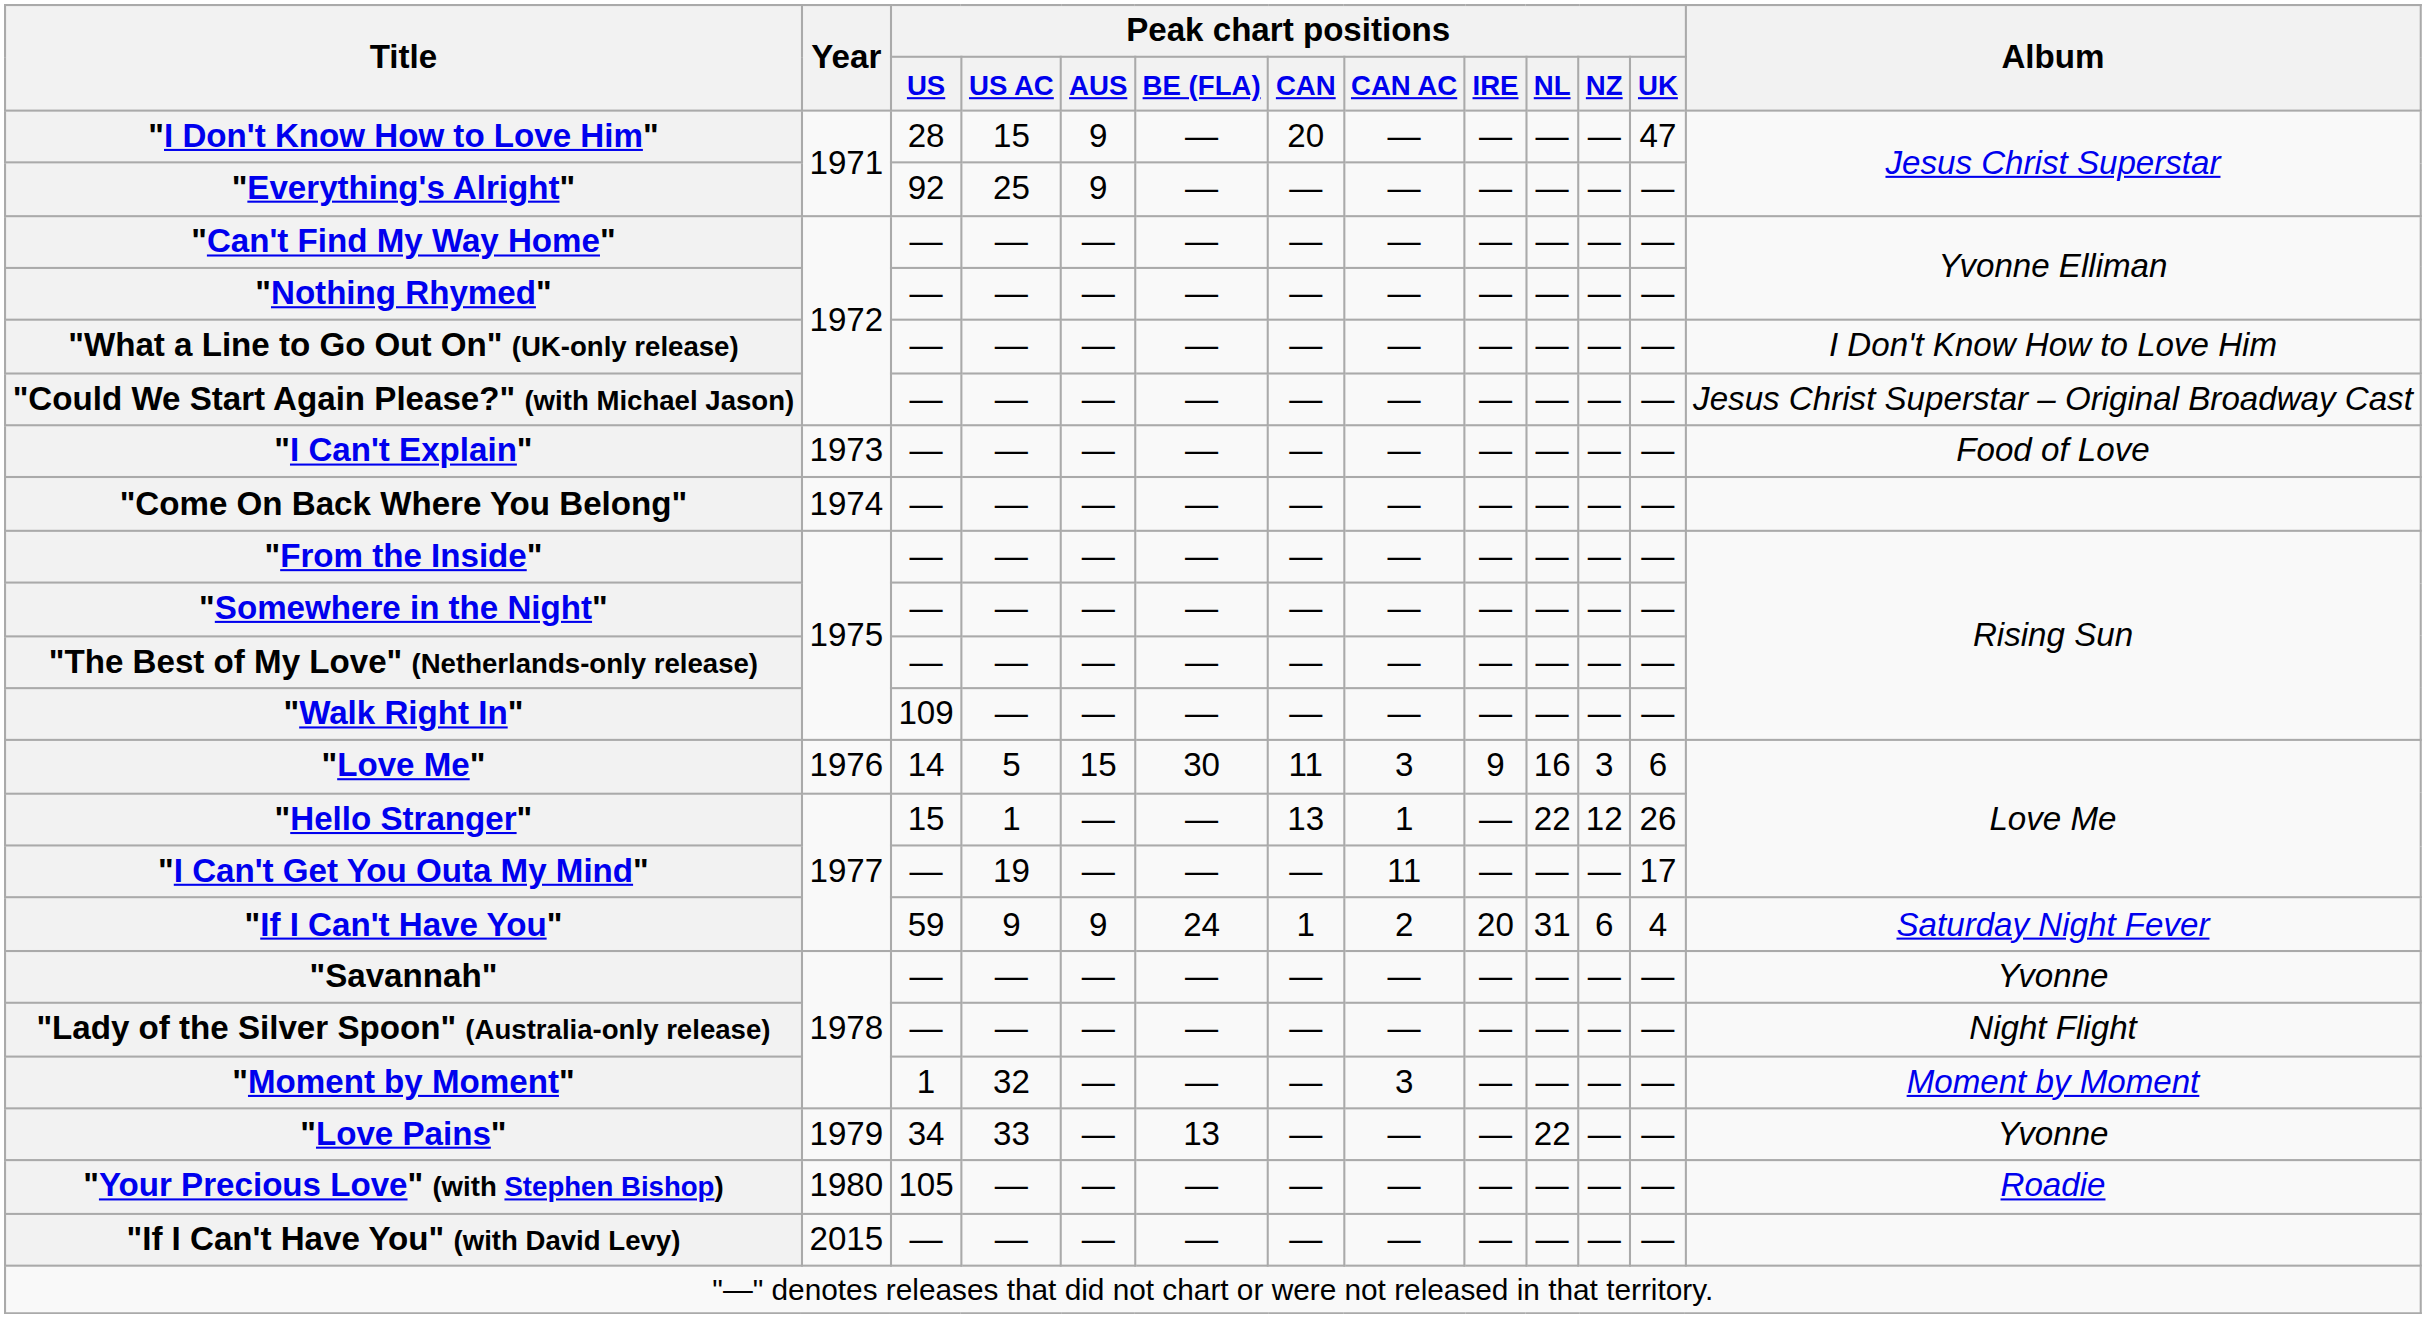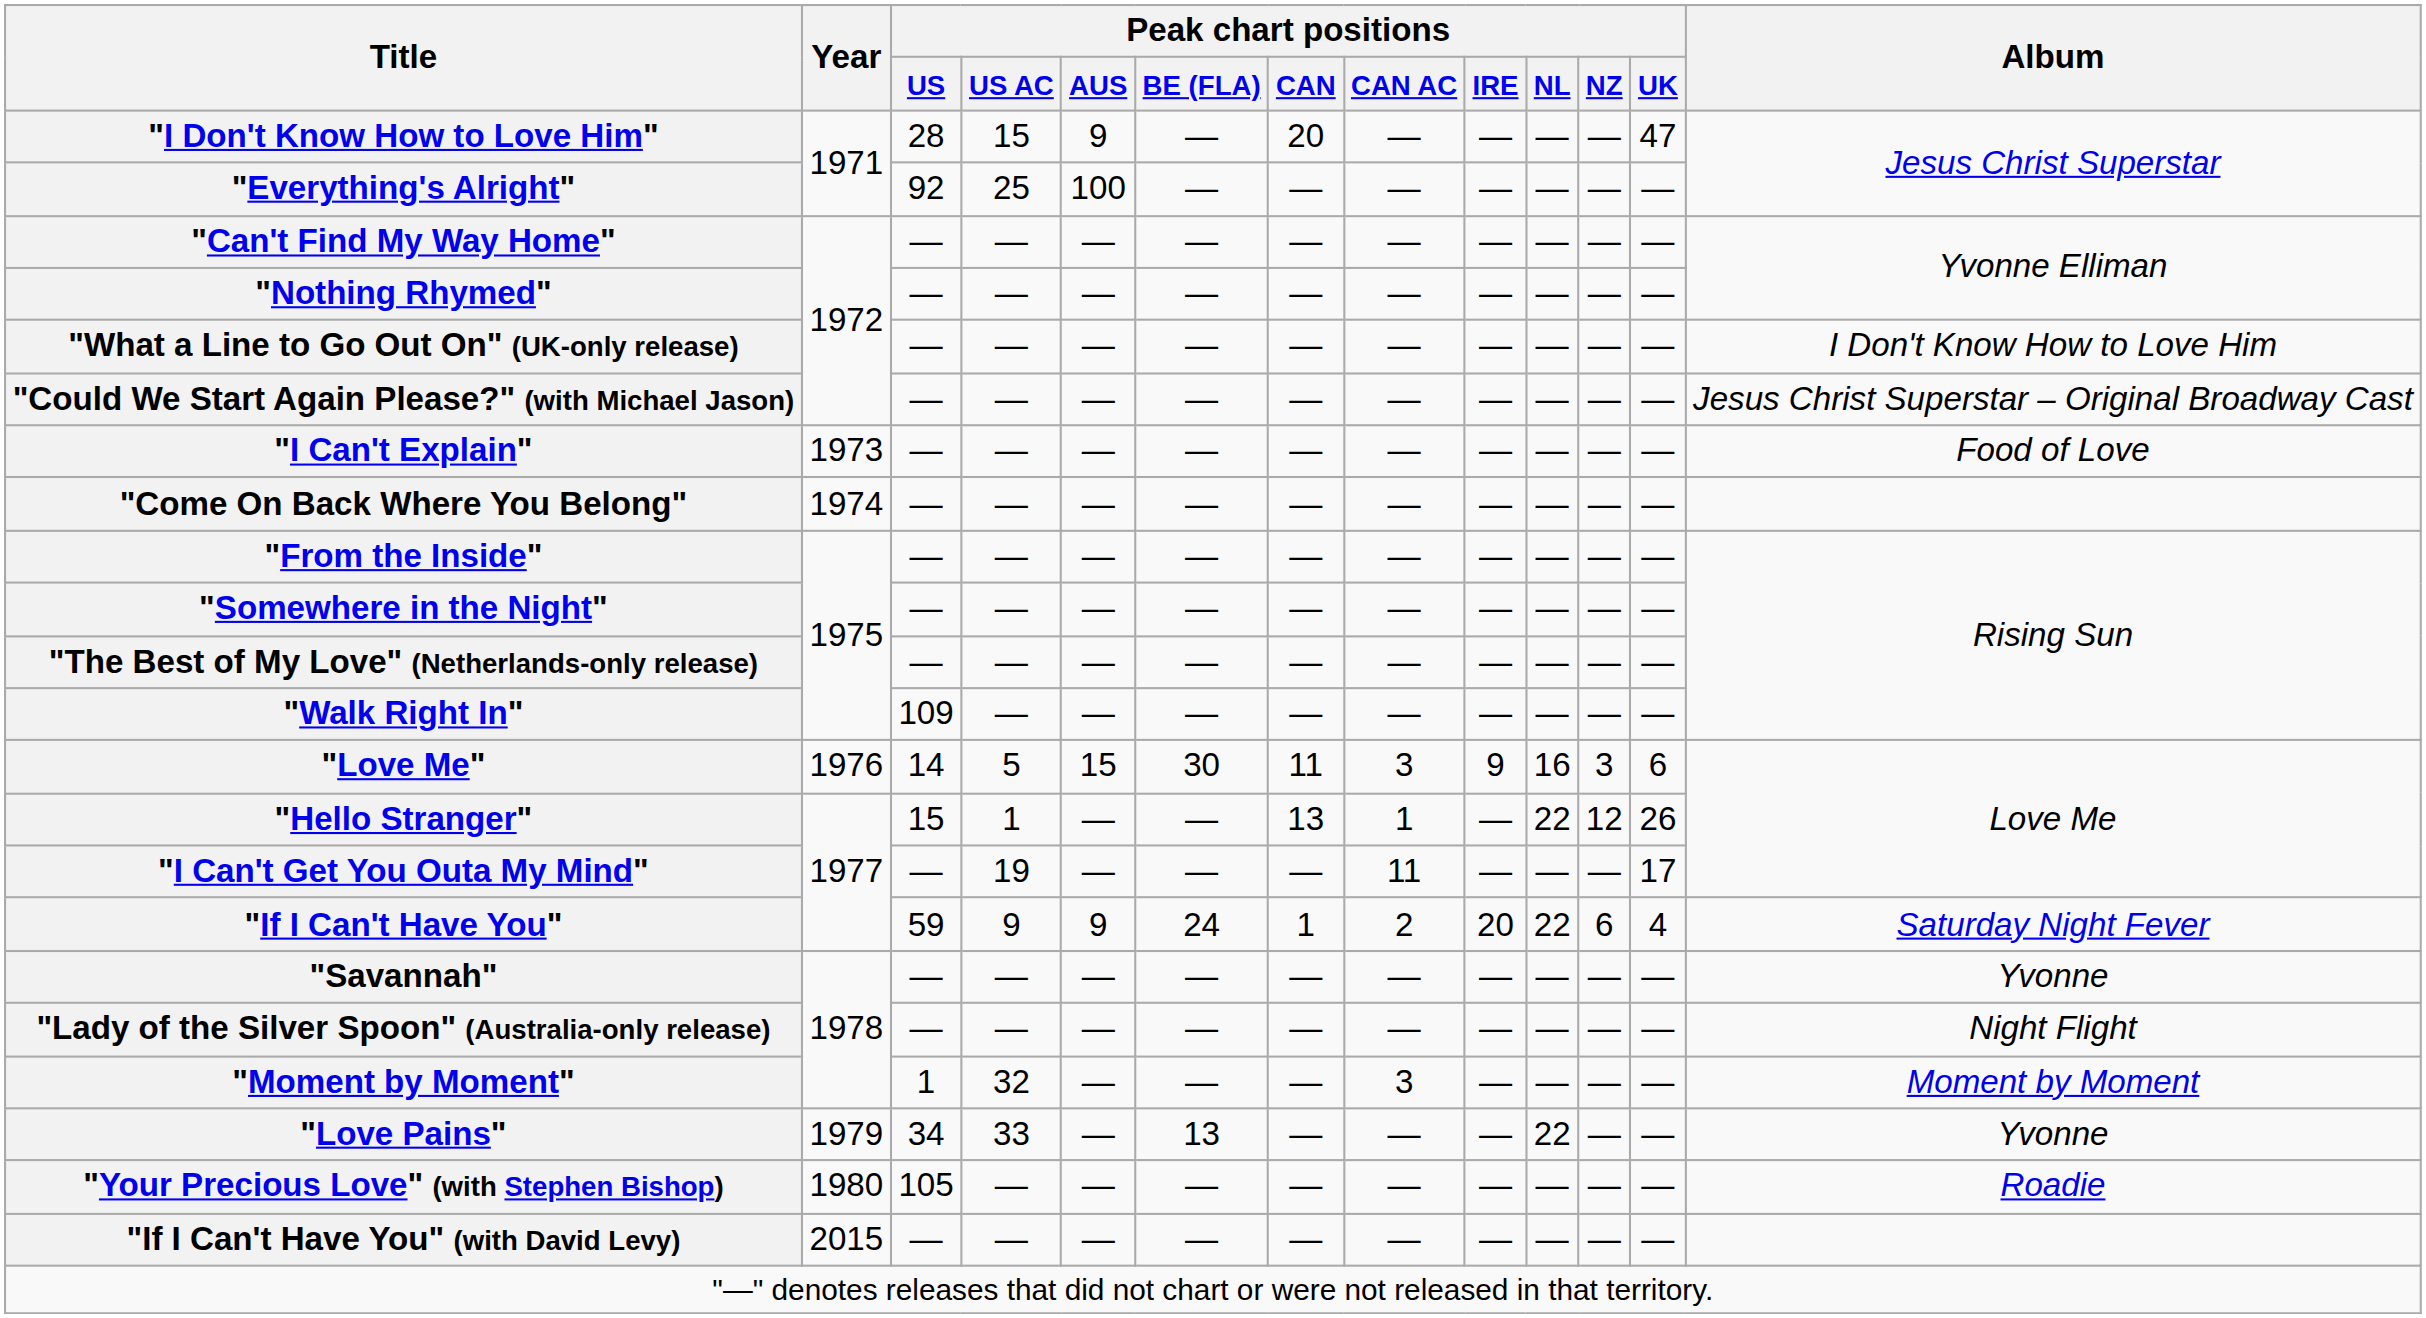 <table class="wikitable plainrowheaders" style="text-align:center;">
 <tr>
 <th rowspan="2">Title</th>
 <th rowspan="2">Year</th>
 <th colspan="10">Peak chart positions</th>
 <th rowspan="2">Album</th>
 </tr>
 <tr>
 <th scope="col"><small><a href='#'>US</a></small><br></th>
 <th><small><a href='#'>US AC</a></small><br></th>
 <th scope="col"><small><a href='#'>AUS</a></small><br></th>
 <th><small><a href='#'>BE (FLA)</a></small><br></th>
 <th><small><a href='#'>CAN</a></small><br></th>
 <th><small><a href='#'>CAN AC</a></small><br></th>
 <th><small><a href='#'>IRE</a></small><br></th>
 <th><small><a href='#'>NL</a></small><br></th>
 <th><small><a href='#'>NZ</a></small><br></th>
 <th><small><a href='#'>UK</a></small><br></th>
 </tr>
 <tr>
 <th scope="row">"<a href='#'>I Don't Know How to Love Him</a>"</th>
 <td rowspan="2">1971</td>
 <td>28</td>
 <td>15</td>
 <td>9</td>
 <td>—</td>
 <td>20</td>
 <td>—</td>
 <td>—</td>
 <td>—</td>
 <td>—</td>
 <td>47</td>
 <td rowspan="2"><em><a href='#'>Jesus Christ Superstar</a></em></td>
 </tr>
 <tr>
 <th scope="row">"<a href='#'>Everything's Alright</a>"</th>
 <td align="center">92</td>
 <td>25</td>
-<td>9</td>
+<td>100</td>
 <td>—</td>
 <td>—</td>
 <td>—</td>
 <td>—</td>
 <td>—</td>
 <td>—</td>
 <td>—</td>
 </tr>
 <tr>
 <th scope="row">"<a href='#'>Can't Find My Way Home</a>"</th>
 <td rowspan="4">1972</td>
 <td align="center">—</td>
 <td>—</td>
 <td>—</td>
 <td>—</td>
 <td>—</td>
 <td>—</td>
 <td>—</td>
 <td>—</td>
 <td>—</td>
 <td>—</td>
 <td rowspan="2"><em>Yvonne Elliman</em></td>
 </tr>
 <tr>
 <th scope="row">"<a href='#'>Nothing Rhymed</a>"</th>
 <td align="center">—</td>
 <td>—</td>
 <td>—</td>
 <td>—</td>
 <td>—</td>
 <td>—</td>
 <td>—</td>
 <td>—</td>
 <td>—</td>
 <td>—</td>
 </tr>
 <tr>
 <th scope="row">"What a Line to Go Out On" <small>(UK-only release)</small></th>
 <td align="center">—</td>
 <td>—</td>
 <td>—</td>
 <td>—</td>
 <td>—</td>
 <td>—</td>
 <td>—</td>
 <td>—</td>
 <td>—</td>
 <td>—</td>
 <td><em>I Don't Know How to Love Him</em></td>
 </tr>
 <tr>
 <th scope="row">"Could We Start Again Please?" <small>(with Michael Jason)</small></th>
 <td align="center">—</td>
 <td>—</td>
 <td>—</td>
 <td>—</td>
 <td>—</td>
 <td>—</td>
 <td>—</td>
 <td>—</td>
 <td>—</td>
 <td>—</td>
 <td><em>Jesus Christ Superstar – Original Broadway Cast</em></td>
 </tr>
 <tr>
 <th scope="row">"<a href='#'>I Can't Explain</a>"</th>
 <td>1973</td>
 <td align="center">—</td>
 <td>—</td>
 <td>—</td>
 <td>—</td>
 <td>—</td>
 <td>—</td>
 <td>—</td>
 <td>—</td>
 <td>—</td>
 <td>—</td>
 <td><em>Food of Love</em></td>
 </tr>
 <tr>
 <th scope="row">"Come On Back Where You Belong"</th>
 <td>1974</td>
 <td align="center">—</td>
 <td>—</td>
 <td>—</td>
 <td>—</td>
 <td>—</td>
 <td>—</td>
 <td>—</td>
 <td>—</td>
 <td>—</td>
 <td>—</td>
 <td></td>
 </tr>
 <tr>
 <th scope="row">"<a href='#'>From the Inside</a>"</th>
 <td rowspan="4">1975</td>
 <td>—</td>
 <td>—</td>
 <td>—</td>
 <td>—</td>
 <td>—</td>
 <td>—</td>
 <td>—</td>
 <td>—</td>
 <td>—</td>
 <td>—</td>
 <td rowspan="4"><em>Rising Sun</em></td>
 </tr>
 <tr>
 <th scope="row">"<a href='#'>Somewhere in the Night</a>"</th>
 <td align="center">—</td>
 <td>—</td>
 <td>—</td>
 <td>—</td>
 <td>—</td>
 <td>—</td>
 <td>—</td>
 <td>—</td>
 <td>—</td>
 <td>—</td>
 </tr>
 <tr>
 <th scope="row">"The Best of My Love" <small>(Netherlands-only release)</small></th>
 <td>—</td>
 <td>—</td>
 <td>—</td>
 <td>—</td>
 <td>—</td>
 <td>—</td>
 <td>—</td>
 <td>—</td>
 <td>—</td>
 <td>—</td>
 </tr>
 <tr>
 <th scope="row">"<a href='#'>Walk Right In</a>"</th>
 <td>109</td>
 <td>—</td>
 <td>—</td>
 <td>—</td>
 <td>—</td>
 <td>—</td>
 <td>—</td>
 <td>—</td>
 <td>—</td>
 <td>—</td>
 </tr>
 <tr>
 <th scope="row">"<a href='#'>Love Me</a>"</th>
 <td>1976</td>
 <td>14</td>
 <td>5</td>
 <td>15</td>
 <td>30</td>
 <td>11</td>
 <td>3</td>
 <td>9</td>
 <td>16</td>
 <td>3</td>
 <td>6</td>
 <td rowspan="3"><em>Love Me</em></td>
 </tr>
 <tr>
 <th scope="row">"<a href='#'>Hello Stranger</a>"</th>
 <td rowspan="3">1977</td>
 <td>15</td>
 <td>1</td>
 <td>—</td>
 <td>—</td>
 <td>13</td>
 <td>1</td>
 <td>—</td>
 <td>22</td>
 <td>12</td>
 <td>26</td>
 </tr>
 <tr>
 <th scope="row">"<a href='#'>I Can't Get You Outa My Mind</a>"</th>
 <td>—</td>
 <td>19</td>
 <td>—</td>
 <td>—</td>
 <td>—</td>
 <td>11</td>
 <td>—</td>
 <td>—</td>
 <td>—</td>
 <td>17</td>
 </tr>
 <tr>
 <th scope="row">"<a href='#'>If I Can't Have You</a>"</th>
 <td align="center">59</td>
 <td>9</td>
 <td>9</td>
 <td>24</td>
 <td>1</td>
 <td>2</td>
 <td>20</td>
-<td>31</td>
+<td>22</td>
 <td>6</td>
 <td>4</td>
 <td><em><a href='#'>Saturday Night Fever</a></em></td>
 </tr>
 <tr>
 <th scope="row">"Savannah"</th>
 <td rowspan="3">1978</td>
 <td align="center">—</td>
 <td>—</td>
 <td>—</td>
 <td>—</td>
 <td>—</td>
 <td>—</td>
 <td>—</td>
 <td>—</td>
 <td>—</td>
 <td>—</td>
 <td><em>Yvonne</em></td>
 </tr>
 <tr>
 <th scope="row">"Lady of the Silver Spoon" <small>(Australia-only release)</small></th>
 <td align="center">—</td>
 <td>—</td>
 <td>—</td>
 <td>—</td>
 <td>—</td>
 <td>—</td>
 <td>—</td>
 <td>—</td>
 <td>—</td>
 <td>—</td>
 <td><em>Night Flight</em></td>
 </tr>
 <tr>
 <th scope="row">"<a href='#'>Moment by Moment</a>"</th>
 <td align="center">1</td>
 <td>32</td>
 <td>—</td>
 <td>—</td>
 <td>—</td>
 <td>3</td>
 <td>—</td>
 <td>—</td>
 <td>—</td>
 <td>—</td>
 <td><em><a href='#'>Moment by Moment</a></em></td>
 </tr>
 <tr>
 <th scope="row">"<a href='#'>Love Pains</a>"</th>
 <td>1979</td>
 <td>34</td>
 <td>33</td>
 <td>—</td>
 <td>13</td>
 <td>—</td>
 <td>—</td>
 <td>—</td>
 <td>22</td>
 <td>—</td>
 <td>—</td>
 <td><em>Yvonne</em></td>
 </tr>
 <tr>
 <th scope="row">"<a href='#'>Your Precious Love</a>" <small>(with <a href='#'>Stephen Bishop</a>)</small></th>
 <td>1980</td>
 <td align="center">105</td>
 <td>—</td>
 <td>—</td>
 <td>—</td>
 <td>—</td>
 <td>—</td>
 <td>—</td>
 <td>—</td>
 <td>—</td>
 <td>—</td>
 <td><em><a href='#'>Roadie</a></em></td>
 </tr>
 <tr>
 <th scope="row">"If I Can't Have You" <small>(with David Levy)</small></th>
 <td>2015</td>
 <td align="center">—</td>
 <td>—</td>
 <td>—</td>
 <td>—</td>
 <td>—</td>
 <td>—</td>
 <td>—</td>
 <td>—</td>
 <td>—</td>
 <td>—</td>
 <td></td>
 </tr>
 <tr>
 <td colspan="13" style="font-size:90%">"—" denotes releases that did not chart or were not released in that territory.</td>
 </tr>
 </table>
